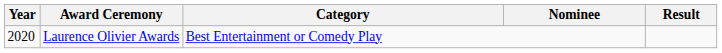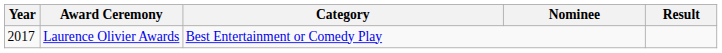 <table class="wikitable sortable">
 <tr>
 <th width="5%">Year</th>
 <th width="20%">Award Ceremony</th>
 <th width="45%">Category</th>
 <th width="20%">Nominee</th>
 <th width="10%">Result</th>
 </tr>
 <tr>
-<td>2020</td>
+<td>2017</td>
 <td><a href='#'>Laurence Olivier Awards</a></td>
 <td colspan="2"><a href='#'>Best Entertainment or Comedy Play</a></td>
 <td></td>
 </tr>
 </table>
